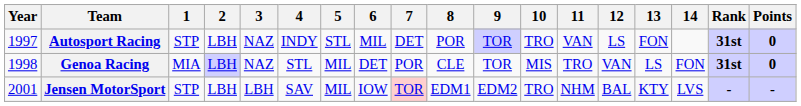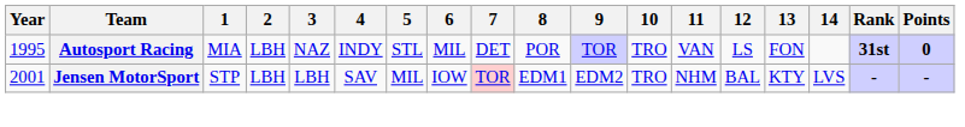 <table class="wikitable" style="text-align:center; font-size:90%">
 <tr>
 <th>Year</th>
 <th>Team</th>
 <th>1</th>
 <th>2</th>
 <th>3</th>
 <th>4</th>
 <th>5</th>
 <th>6</th>
 <th>7</th>
 <th>8</th>
 <th>9</th>
 <th>10</th>
 <th>11</th>
 <th>12</th>
 <th>13</th>
 <th>14</th>
 <th>Rank</th>
 <th>Points</th>
 </tr>
 <tr>
-<td><a href='#'>1997</a></td>
+<td><a href='#'>1995</a></td>
 <th><a href='#'>Autosport Racing</a></th>
-<td><a href='#'>STP</a></td>
+<td><a href='#'>MIA</a></td>
 <td><a href='#'>LBH</a></td>
 <td><a href='#'>NAZ</a></td>
 <td><a href='#'>INDY</a></td>
 <td><a href='#'>STL</a></td>
 <td><a href='#'>MIL</a></td>
 <td><a href='#'>DET</a></td>
 <td><a href='#'>POR</a></td>
 <td style="background:#CFCFFF;"><a href='#'>TOR</a><br></td>
 <td><a href='#'>TRO</a></td>
 <td><a href='#'>VAN</a></td>
 <td><a href='#'>LS</a></td>
 <td><a href='#'>FON</a></td>
 <td></td>
-<td style="background:#CFCFFF;"><strong>31st</strong></td>
-<td style="background:#CFCFFF;"><strong>0</strong></td>
-</tr>
-<tr>
-<td><a href='#'>1998</a></td>
-<th><a href='#'>Genoa Racing</a></th>
-<td><a href='#'>MIA</a></td>
-<td style="background:#CFCFFF;"><a href='#'>LBH</a><br></td>
-<td><a href='#'>NAZ</a></td>
-<td><a href='#'>STL</a></td>
-<td><a href='#'>MIL</a></td>
-<td><a href='#'>DET</a></td>
-<td><a href='#'>POR</a></td>
-<td><a href='#'>CLE</a></td>
-<td><a href='#'>TOR</a></td>
-<td><a href='#'>MIS</a></td>
-<td><a href='#'>TRO</a></td>
-<td><a href='#'>VAN</a></td>
-<td><a href='#'>LS</a></td>
-<td><a href='#'>FON</a></td>
 <td style="background:#CFCFFF;"><strong>31st</strong></td>
 <td style="background:#CFCFFF;"><strong>0</strong></td>
 </tr>
 <tr>
 <td><a href='#'>2001</a></td>
 <th><a href='#'>Jensen MotorSport</a></th>
 <td><a href='#'>STP</a></td>
 <td><a href='#'>LBH</a></td>
 <td><a href='#'>LBH</a></td>
 <td><a href='#'>SAV</a></td>
 <td><a href='#'>MIL</a></td>
 <td><a href='#'>IOW</a></td>
 <td style="background:#FFCFCF;"><a href='#'>TOR</a><br></td>
 <td><a href='#'>EDM1</a></td>
 <td><a href='#'>EDM2</a></td>
 <td><a href='#'>TRO</a></td>
 <td><a href='#'>NHM</a></td>
 <td><a href='#'>BAL</a></td>
 <td><a href='#'>KTY</a></td>
 <td><a href='#'>LVS</a></td>
 <td style="background:#CFCFFF;"><strong>-</strong></td>
 <td style="background:#CFCFFF;"><strong>-</strong></td>
 </tr>
 </table>
